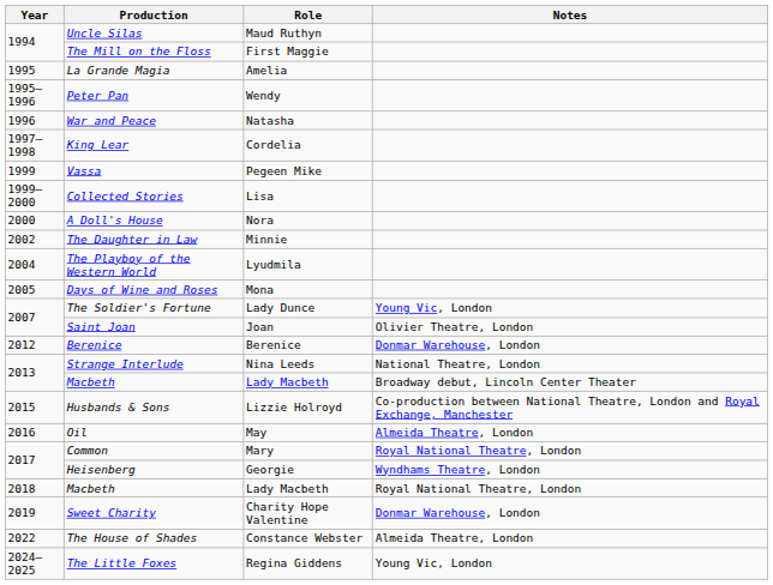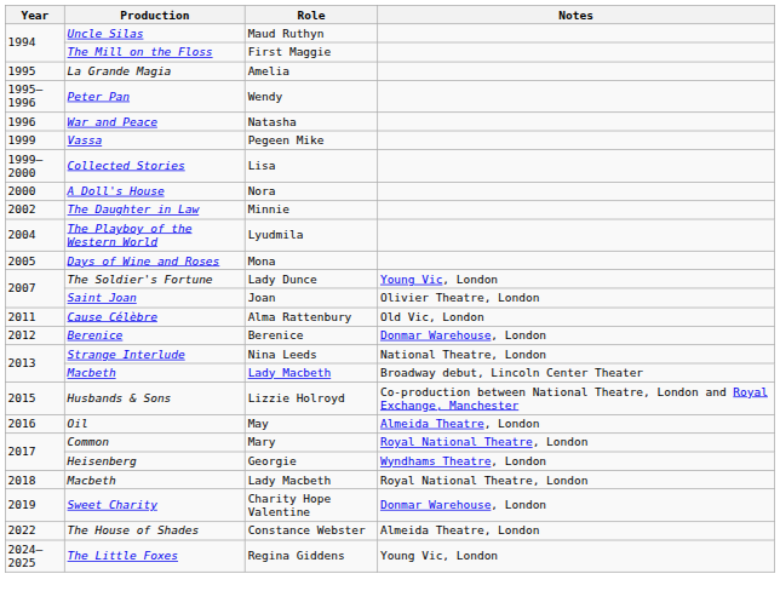 <table class="wikitable sortable">
 <tr>
 <th>Year</th>
 <th>Production</th>
 <th>Role</th>
 <th class="unsortable">Notes</th>
 </tr>
 <tr>
 <td rowspan="2">1994</td>
 <td><em><a href='#'>Uncle Silas</a></em></td>
 <td>Maud Ruthyn</td>
 <td></td>
 </tr>
 <tr>
 <td><em><a href='#'>The Mill on the Floss</a></em></td>
 <td>First Maggie</td>
 <td></td>
 </tr>
 <tr>
 <td>1995</td>
 <td><em>La Grande Magia</em></td>
 <td>Amelia</td>
 <td></td>
 </tr>
 <tr>
 <td>1995–1996</td>
 <td><em><a href='#'>Peter Pan</a></em></td>
 <td>Wendy</td>
 <td></td>
 </tr>
 <tr>
 <td>1996</td>
 <td><em><a href='#'>War and Peace</a></em></td>
 <td>Natasha</td>
-<td></td>
-</tr>
-<tr>
-<td>1997–1998</td>
-<td><em><a href='#'>King Lear</a></em></td>
-<td>Cordelia</td>
 <td></td>
 </tr>
 <tr>
 <td>1999</td>
 <td><em><a href='#'>Vassa</a></em></td>
 <td>Pegeen Mike</td>
 <td></td>
 </tr>
 <tr>
 <td>1999–2000</td>
 <td><em><a href='#'>Collected Stories</a></em></td>
 <td>Lisa</td>
 <td></td>
 </tr>
 <tr>
 <td>2000</td>
 <td><em><a href='#'>A Doll's House</a></em></td>
 <td>Nora</td>
 <td></td>
 </tr>
 <tr>
 <td>2002</td>
 <td><em><a href='#'>The Daughter in Law</a></em></td>
 <td>Minnie</td>
 <td></td>
 </tr>
 <tr>
 <td>2004</td>
 <td><em><a href='#'>The Playboy of the Western World</a></em></td>
 <td>Lyudmila</td>
 <td></td>
 </tr>
 <tr>
 <td>2005</td>
 <td><em><a href='#'>Days of Wine and Roses</a></em></td>
 <td>Mona</td>
 <td></td>
 </tr>
 <tr>
 <td rowspan="2">2007</td>
 <td><em>The Soldier's Fortune</em></td>
 <td>Lady Dunce</td>
 <td><a href='#'>Young Vic</a>, London</td>
 </tr>
 <tr>
 <td><em><a href='#'>Saint Joan</a></em></td>
 <td>Joan</td>
 <td>Olivier Theatre, London</td>
+</tr>
+<tr>
+<td>2011</td>
+<td><em><a href='#'>Cause Célèbre</a></em></td>
+<td>Alma Rattenbury</td>
+<td>Old Vic, London</td>
 </tr>
 <tr>
 <td>2012</td>
 <td><em><a href='#'>Berenice</a></em></td>
 <td>Berenice</td>
 <td><a href='#'>Donmar Warehouse</a>, London</td>
 </tr>
 <tr>
 <td rowspan="2">2013</td>
 <td><em><a href='#'>Strange Interlude</a></em></td>
 <td>Nina Leeds</td>
 <td>National Theatre, London</td>
 </tr>
 <tr>
 <td><em><a href='#'>Macbeth</a></em></td>
 <td><a href='#'>Lady Macbeth</a></td>
 <td>Broadway debut, Lincoln Center Theater</td>
 </tr>
 <tr>
 <td>2015</td>
 <td><em>Husbands & Sons</em></td>
 <td>Lizzie Holroyd</td>
 <td>Co-production between National Theatre, London and <a href='#'>Royal Exchange, Manchester</a></td>
 </tr>
 <tr>
 <td>2016</td>
 <td><em>Oil</em> </td>
 <td>May</td>
 <td><a href='#'>Almeida Theatre</a>, London</td>
 </tr>
 <tr>
 <td rowspan="2">2017</td>
 <td><em>Common</em> </td>
 <td>Mary</td>
 <td><a href='#'>Royal National Theatre</a>, London</td>
 </tr>
 <tr>
 <td><em>Heisenberg</em> </td>
 <td>Georgie</td>
 <td><a href='#'>Wyndhams Theatre</a>, London</td>
 </tr>
 <tr>
 <td>2018</td>
 <td><em>Macbeth</em> </td>
 <td>Lady Macbeth</td>
 <td>Royal National Theatre, London</td>
 </tr>
 <tr>
 <td>2019</td>
 <td><em><a href='#'>Sweet Charity</a> </em></td>
 <td>Charity Hope Valentine</td>
 <td><a href='#'>Donmar Warehouse</a>, London</td>
 </tr>
 <tr>
 <td>2022</td>
 <td><em>The House of Shades</em> </td>
 <td>Constance Webster</td>
 <td>Almeida Theatre, London</td>
 </tr>
 <tr>
 <td>2024–2025</td>
 <td><em><a href='#'>The Little Foxes</a> </em></td>
 <td>Regina Giddens</td>
 <td>Young Vic, London</td>
 </tr>
 </table>
